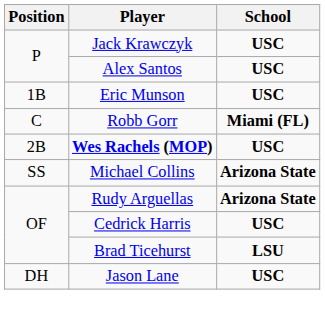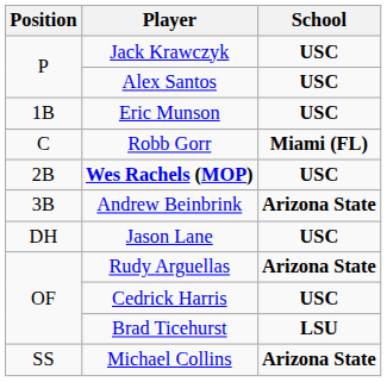 <table class="wikitable" style=text-align:center>
 <tr>
 <th>Position</th>
 <th>Player</th>
 <th>School</th>
 </tr>
 <tr>
 <td rowspan=2>P</td>
 <td><a href='#'>Jack Krawczyk</a></td>
 <td style=><strong>USC</strong></td>
 </tr>
 <tr>
 <td><a href='#'>Alex Santos</a></td>
 <td style=><strong>USC</strong></td>
 </tr>
 <tr>
 <td>1B</td>
 <td><a href='#'>Eric Munson</a></td>
 <td style=><strong>USC</strong></td>
 </tr>
 <tr>
 <td>C</td>
 <td><a href='#'>Robb Gorr</a></td>
 <td style=><strong>Miami (FL)</strong></td>
 </tr>
 <tr>
 <td>2B</td>
 <td><strong><a href='#'>Wes Rachels</a> (<a href='#'>MOP</a>)</strong></td>
 <td style=><strong>USC</strong></td>
 </tr>
 <tr>
-<td>SS</td>
-<td><a href='#'>Michael Collins</a></td>
+<td>3B</td>
+<td><a href='#'>Andrew Beinbrink</a></td>
 <td style=><strong>Arizona State</strong></td>
+</tr>
+<tr>
+<td>DH</td>
+<td><a href='#'>Jason Lane</a></td>
+<td style=><strong>USC</strong></td>
 </tr>
 <tr>
 <td rowspan=3>OF</td>
 <td><a href='#'>Rudy Arguellas</a></td>
 <td style=><strong>Arizona State</strong></td>
 </tr>
 <tr>
 <td><a href='#'>Cedrick Harris</a></td>
 <td style=><strong>USC</strong></td>
 </tr>
 <tr>
 <td><a href='#'>Brad Ticehurst</a></td>
 <td style=><strong>LSU</strong></td>
 </tr>
 <tr>
-<td>DH</td>
-<td><a href='#'>Jason Lane</a></td>
-<td style=><strong>USC</strong></td>
+<td>SS</td>
+<td><a href='#'>Michael Collins</a></td>
+<td style=><strong>Arizona State</strong></td>
 </tr>
 </table>
